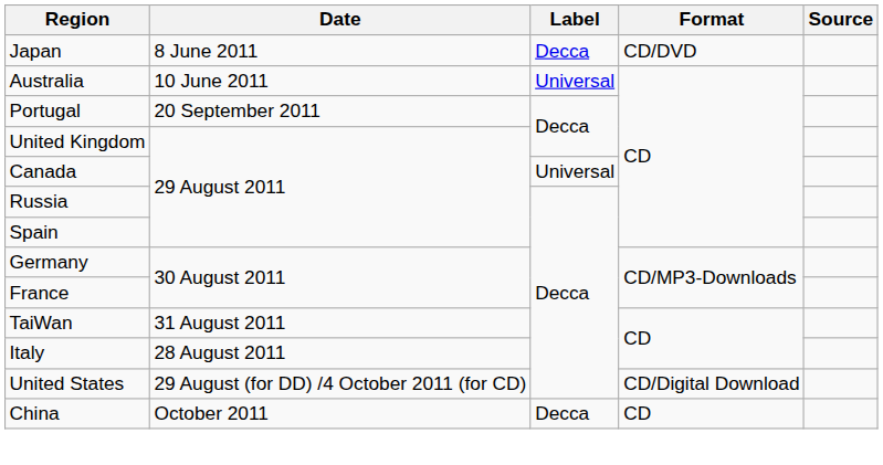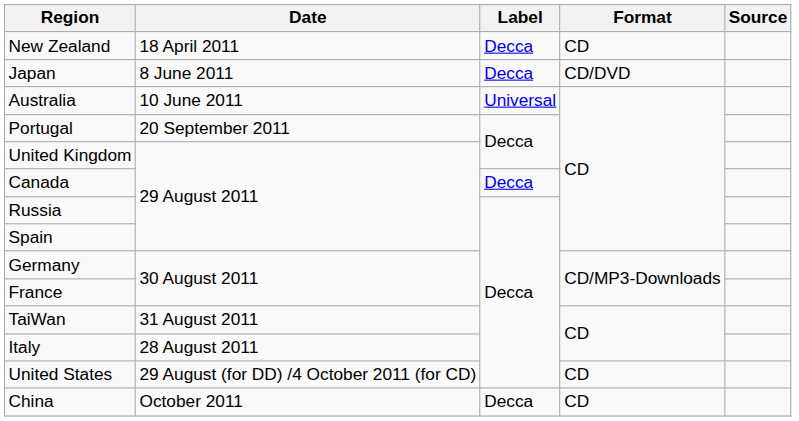 <table class="wikitable">
 <tr>
 <th>Region</th>
 <th>Date</th>
 <th>Label</th>
 <th>Format</th>
 <th>Source</th>
+</tr>
+<tr>
+<td>New Zealand</td>
+<td>18 April 2011</td>
+<td><a href='#'>Decca</a></td>
+<td>CD</td>
+<td></td>
 </tr>
 <tr>
 <td>Japan</td>
 <td>8 June 2011</td>
 <td><a href='#'>Decca</a></td>
 <td>CD/DVD</td>
 <td></td>
 </tr>
 <tr>
 <td>Australia</td>
 <td>10 June 2011</td>
 <td><a href='#'>Universal</a></td>
 <td rowspan="6">CD</td>
 <td></td>
 </tr>
 <tr>
 <td>Portugal</td>
 <td>20 September 2011</td>
 <td rowspan="2">Decca</td>
 <td></td>
 </tr>
 <tr>
 <td>United Kingdom</td>
 <td rowspan="4">29 August 2011</td>
 <td></td>
 </tr>
 <tr>
 <td>Canada</td>
-<td>Universal</td>
+<td><a href='#'>Decca</a></td>
 <td></td>
 </tr>
 <tr>
 <td>Russia</td>
 <td rowspan="7">Decca</td>
 <td></td>
 </tr>
 <tr>
 <td>Spain</td>
 <td></td>
 </tr>
 <tr>
 <td>Germany</td>
 <td rowspan="2">30 August 2011</td>
 <td rowspan="2">CD/MP3-Downloads</td>
 <td></td>
 </tr>
 <tr>
 <td>France</td>
 <td></td>
 </tr>
 <tr>
 <td>TaiWan</td>
 <td>31 August 2011</td>
 <td rowspan="2">CD</td>
 <td></td>
 </tr>
 <tr>
 <td>Italy</td>
 <td>28 August 2011</td>
 <td></td>
 </tr>
 <tr>
 <td>United States</td>
 <td>29 August (for DD) /4 October 2011 (for CD)</td>
-<td>CD/Digital Download</td>
+<td>CD</td>
 <td></td>
 </tr>
 <tr>
 <td>China</td>
 <td>October 2011</td>
 <td>Decca</td>
 <td>CD</td>
 <td></td>
 </tr>
 </table>
